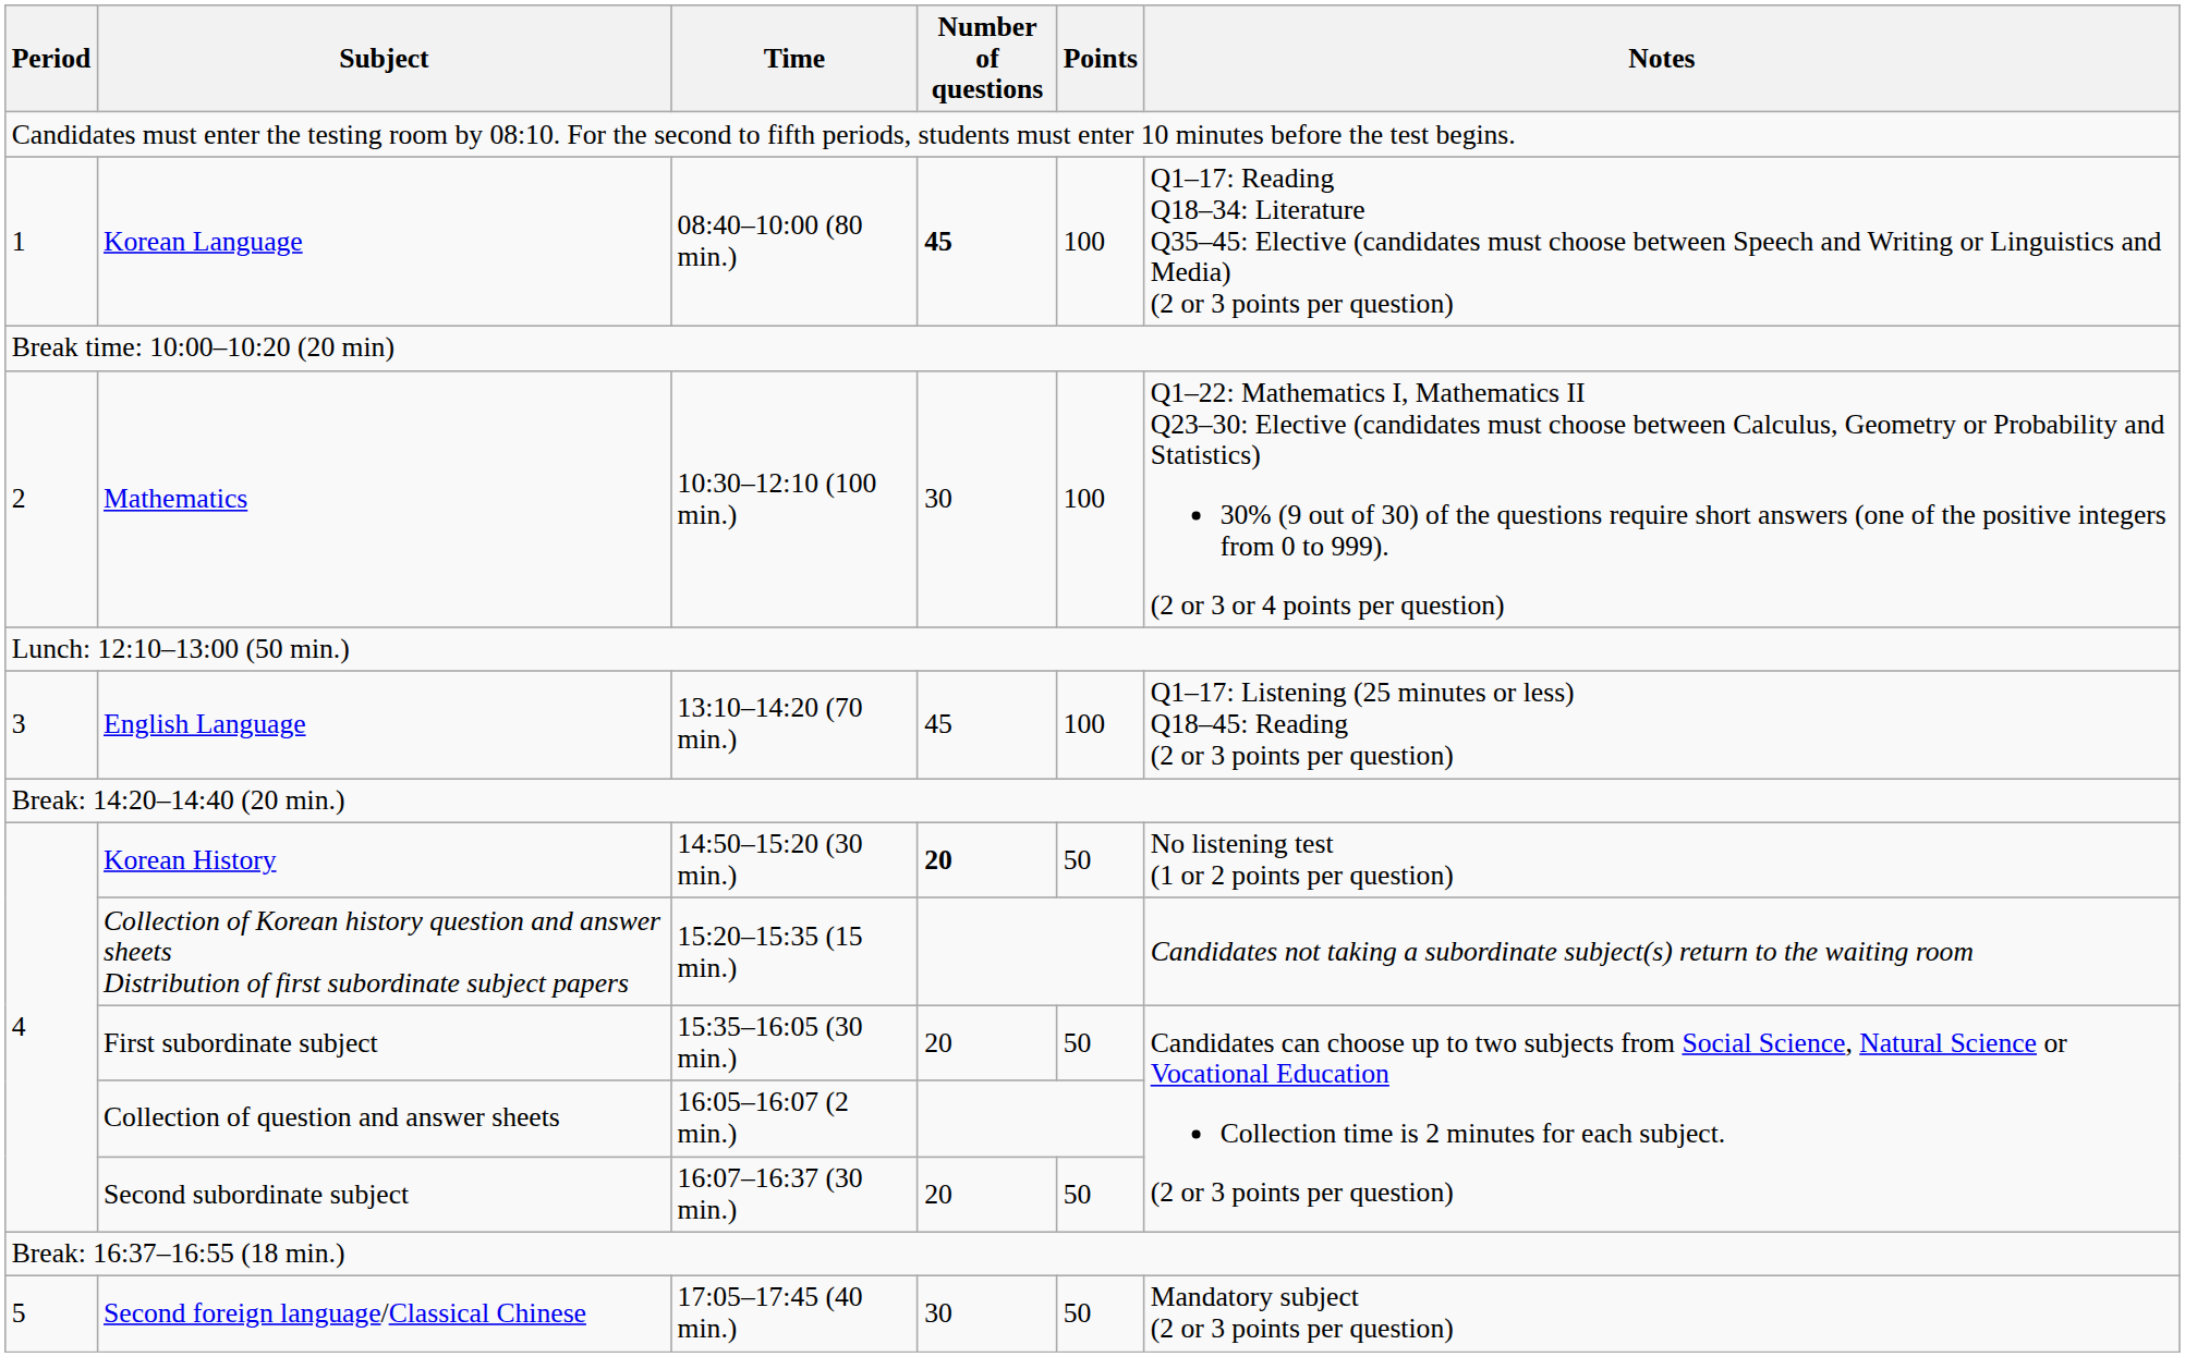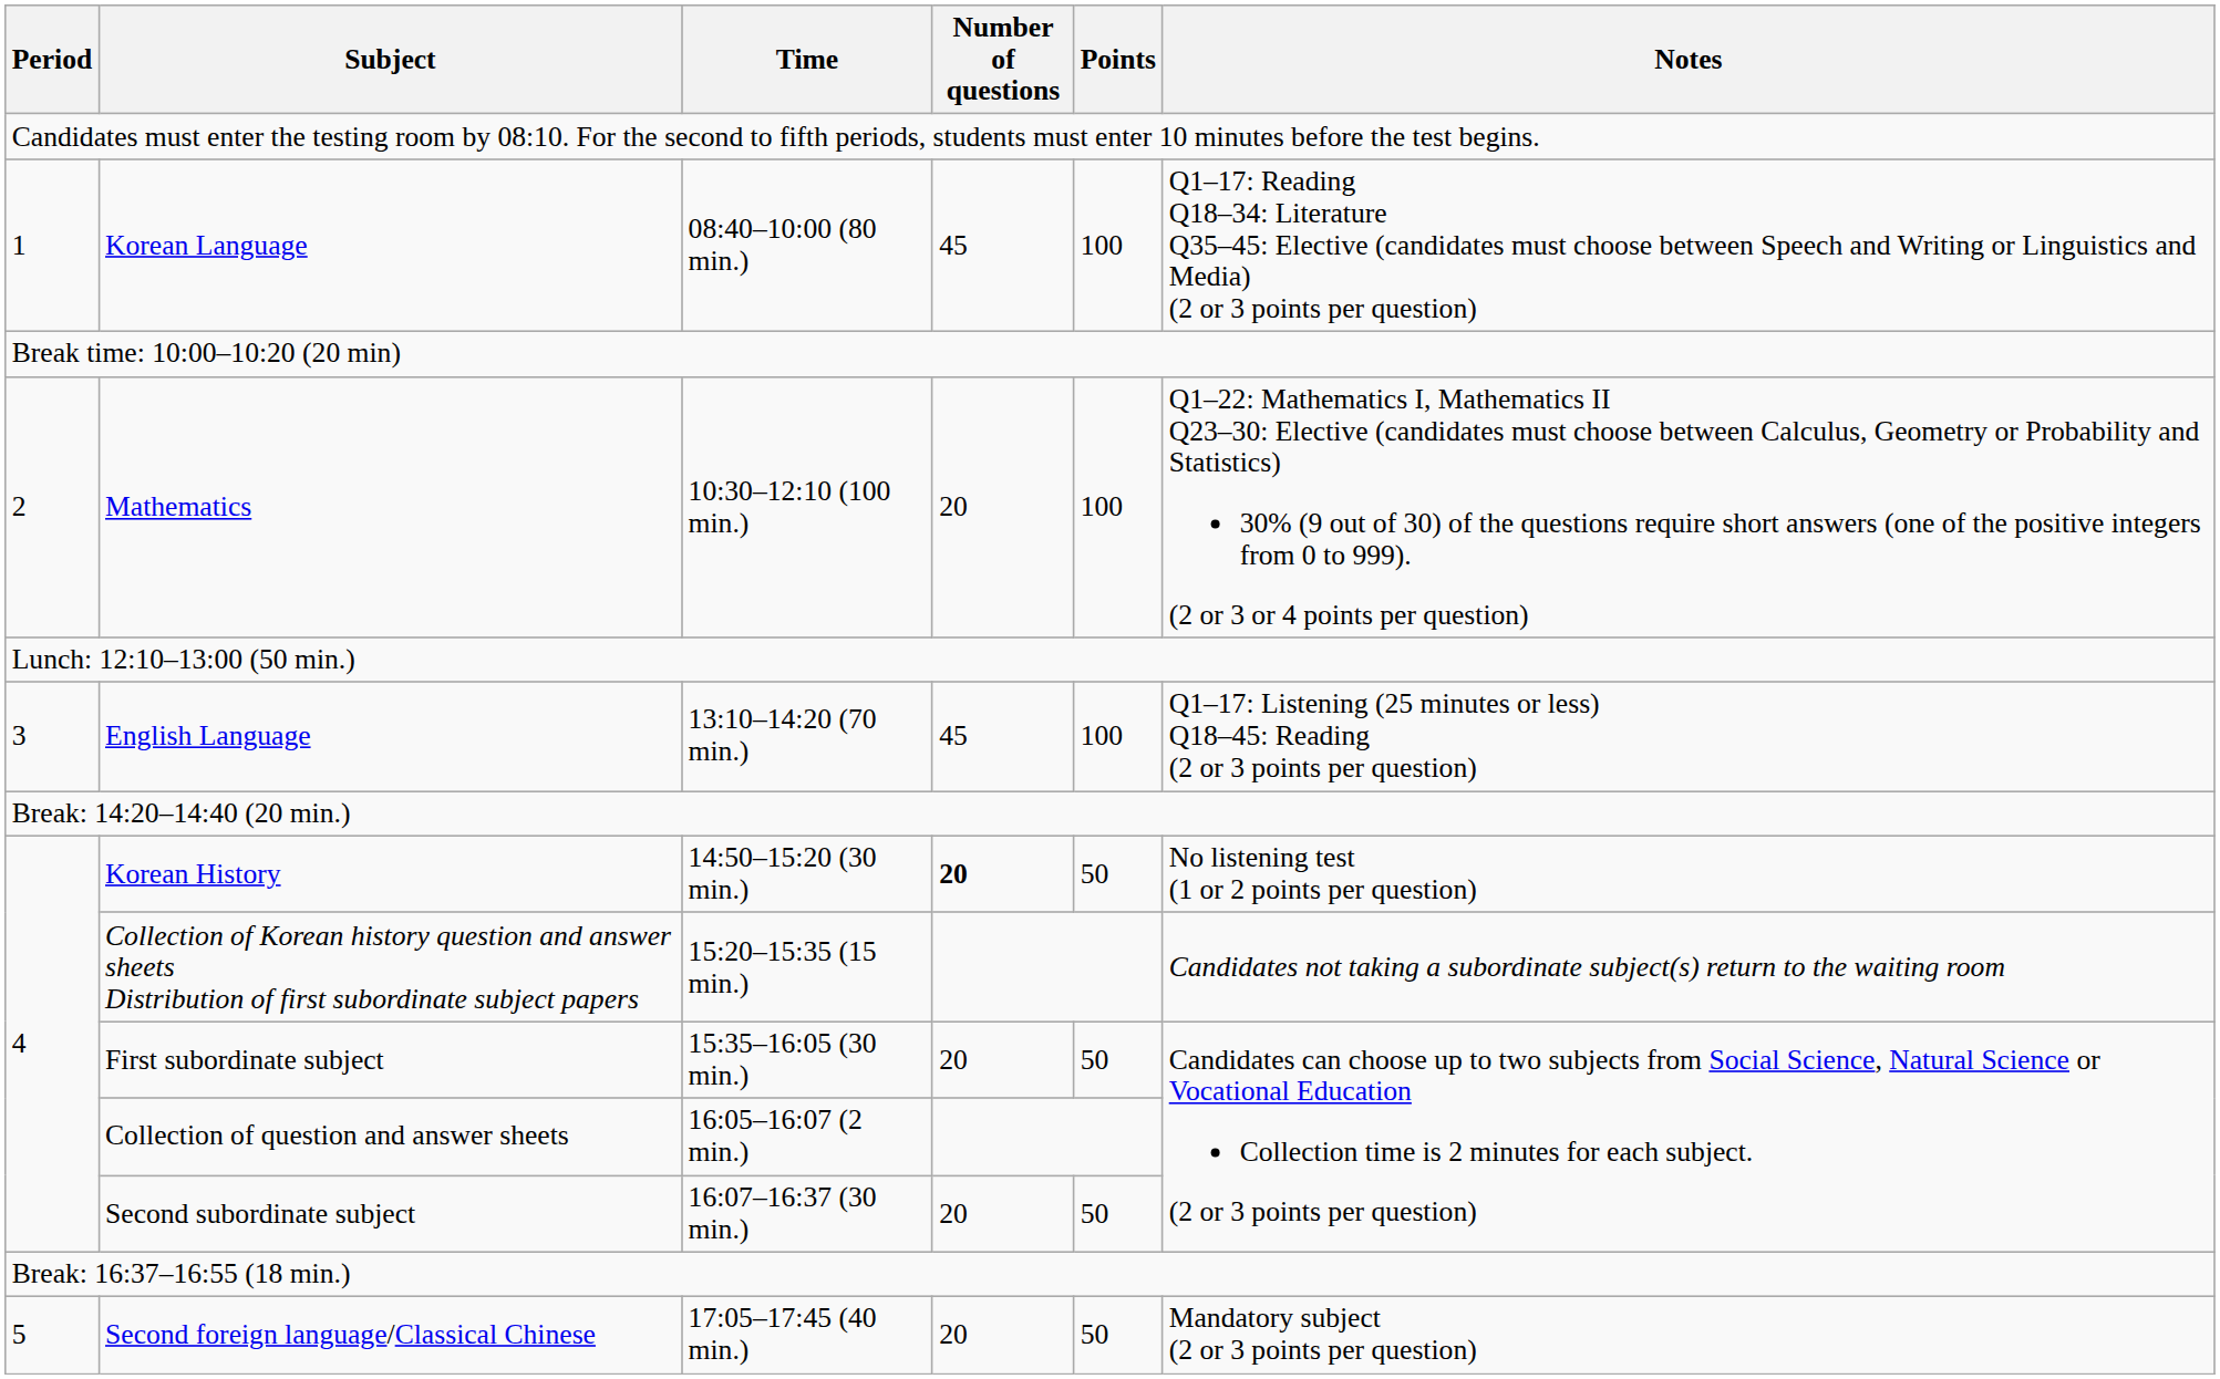 <table class="wikitable">
 <tr>
 <th>Period</th>
 <th>Subject</th>
 <th>Time</th>
 <th>Number of<br>questions</th>
 <th>Points</th>
 <th>Notes</th>
 </tr>
 <tr>
 <td colspan="6">Candidates must enter the testing room by 08:10. For the second to fifth periods, students must enter 10 minutes before the test begins.</td>
 </tr>
 <tr>
 <td>1</td>
 <td><a href='#'>Korean Language</a></td>
 <td>08:40–10:00 (80 min.)</td>
-<td><strong>45</strong></td>
+<td>45</td>
 <td>100</td>
 <td>Q1–17: Reading<br>Q18–34: Literature<br>Q35–45: Elective (candidates must choose between Speech and Writing or Linguistics and Media)<br>(2 or 3 points per question)</td>
 </tr>
 <tr>
 <td colspan="6">Break time: 10:00–10:20 (20 min)</td>
 </tr>
 <tr>
 <td>2</td>
 <td><a href='#'>Mathematics</a></td>
 <td>10:30–12:10 (100 min.)</td>
-<td>30</td>
+<td>20</td>
 <td>100</td>
 <td>Q1–22: Mathematics I, Mathematics II<br>Q23–30: Elective (candidates must choose between Calculus, Geometry or Probability and Statistics)<br><ul><li>30% (9 out of 30) of the questions require short answers (one of the positive integers from 0 to 999).</li></ul>(2 or 3 or 4 points per question)</td>
 </tr>
 <tr>
 <td colspan="6">Lunch: 12:10–13:00 (50 min.)</td>
 </tr>
 <tr>
 <td>3</td>
 <td><a href='#'>English Language</a></td>
 <td>13:10–14:20 (70 min.)</td>
 <td>45</td>
 <td>100</td>
 <td>Q1–17: Listening (25 minutes or less)<br>Q18–45: Reading<br>(2 or 3 points per question)</td>
 </tr>
 <tr>
 <td colspan="6">Break: 14:20–14:40 (20 min.)</td>
 </tr>
 <tr>
 <td rowspan="5">4</td>
 <td><a href='#'>Korean History</a></td>
 <td>14:50–15:20 (30 min.)</td>
 <td><strong>20</strong></td>
 <td>50</td>
 <td>No listening test<br>(1 or 2 points per question)</td>
 </tr>
 <tr>
 <td><em>Collection of Korean history question and answer sheets<br>Distribution of first subordinate subject papers</em></td>
 <td>15:20–15:35 (15 min.)</td>
 <td colspan="2"></td>
 <td><em>Candidates not taking a subordinate subject(s) return to the waiting room</em></td>
 </tr>
 <tr>
 <td>First subordinate subject</td>
 <td>15:35–16:05 (30 min.)</td>
 <td>20</td>
 <td>50</td>
 <td rowspan="3">Candidates can choose up to two subjects from <a href='#'>Social Science</a>, <a href='#'>Natural Science</a> or <a href='#'>Vocational Education</a><br><ul><li>Collection time is 2 minutes for each subject.</li></ul>(2 or 3 points per question)</td>
 </tr>
 <tr>
 <td>Collection of question and answer sheets</td>
 <td>16:05–16:07 (2 min.)</td>
 <td colspan="2"></td>
 </tr>
 <tr>
 <td>Second subordinate subject</td>
 <td>16:07–16:37 (30 min.)</td>
 <td>20</td>
 <td>50</td>
 </tr>
 <tr>
 <td colspan="6">Break: 16:37–16:55 (18 min.)</td>
 </tr>
 <tr>
 <td>5</td>
 <td><a href='#'>Second foreign language</a>/<a href='#'>Classical Chinese</a></td>
 <td>17:05–17:45 (40 min.)</td>
-<td>30</td>
+<td>20</td>
 <td>50</td>
 <td>Mandatory subject<br>(2 or 3 points per question)</td>
 </tr>
 </table>
